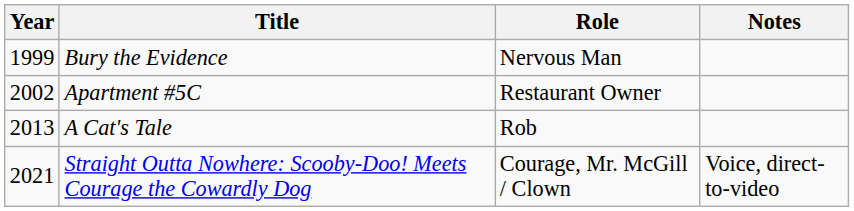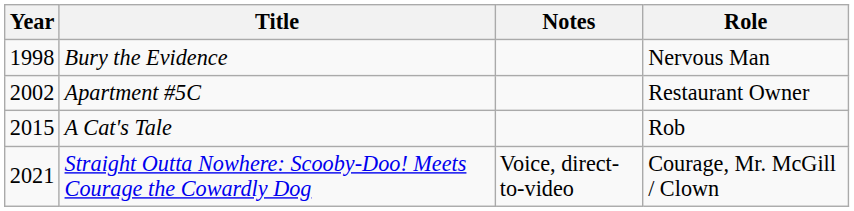 <table class="wikitable sortable">
 <tr>
 <th>Year</th>
 <th>Title</th>
+<th>Notes</th>
 <th>Role</th>
-<th>Notes</th>
 </tr>
 <tr>
-<td>1999</td>
+<td>1998</td>
 <td><em>Bury the Evidence</em></td>
+<td></td>
 <td>Nervous Man</td>
-<td></td>
 </tr>
 <tr>
 <td>2002</td>
 <td><em>Apartment #5C</em></td>
+<td></td>
 <td>Restaurant Owner</td>
-<td></td>
 </tr>
 <tr>
-<td>2013</td>
+<td>2015</td>
 <td><em>A Cat's Tale</em></td>
+<td></td>
 <td>Rob</td>
-<td></td>
 </tr>
 <tr>
 <td>2021</td>
 <td><em><a href='#'>Straight Outta Nowhere: Scooby-Doo! Meets Courage the Cowardly Dog</a></em></td>
+<td>Voice, direct-to-video</td>
 <td>Courage, Mr. McGill / Clown</td>
-<td>Voice, direct-to-video</td>
 </tr>
 </table>
